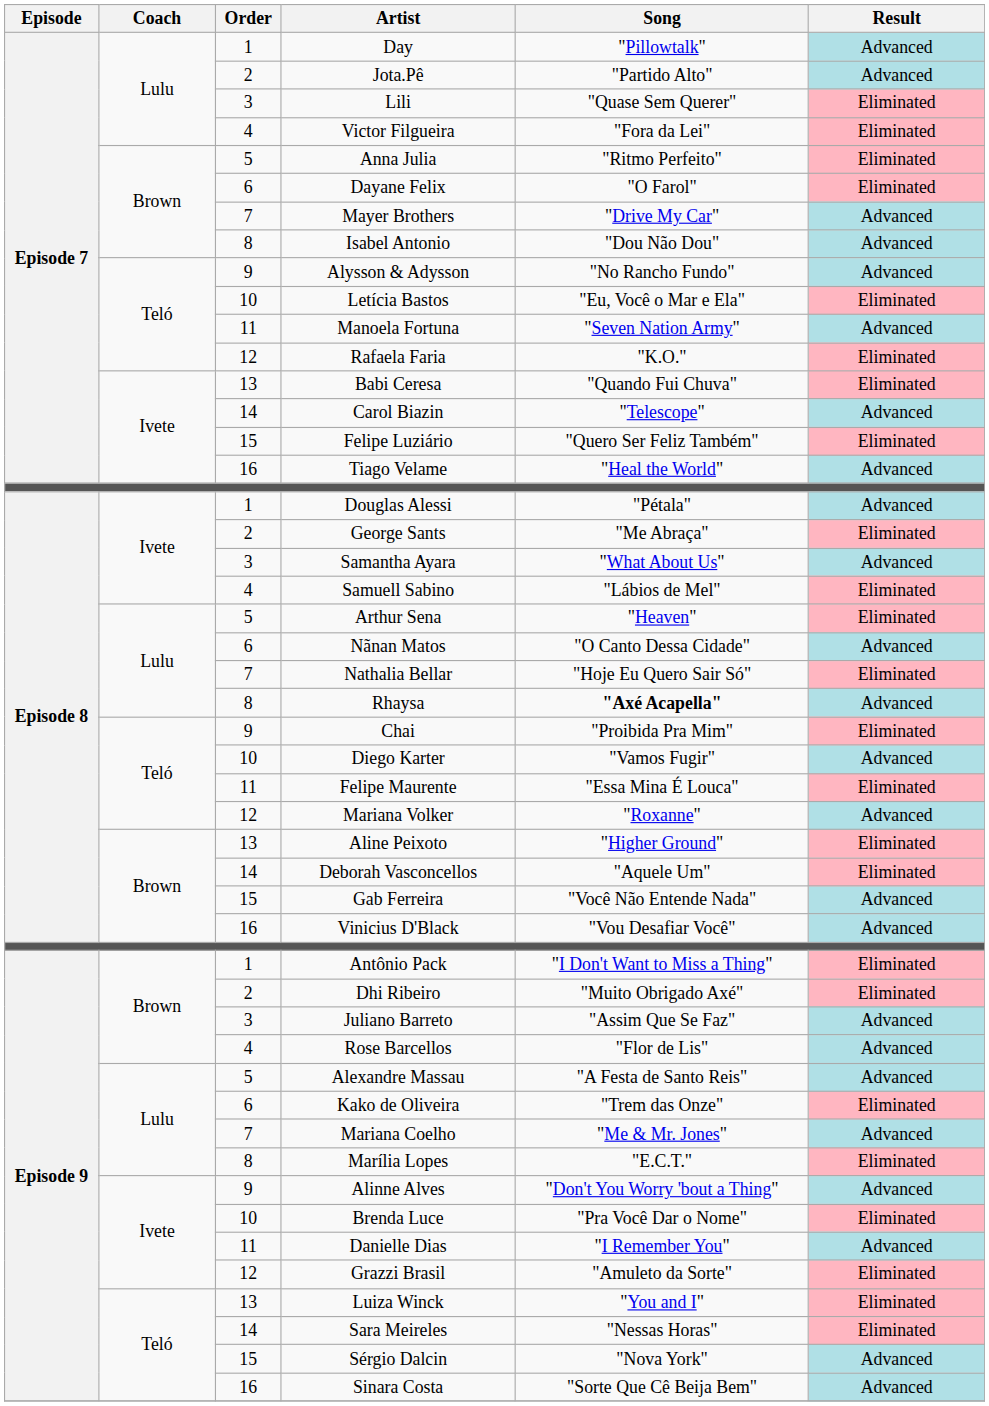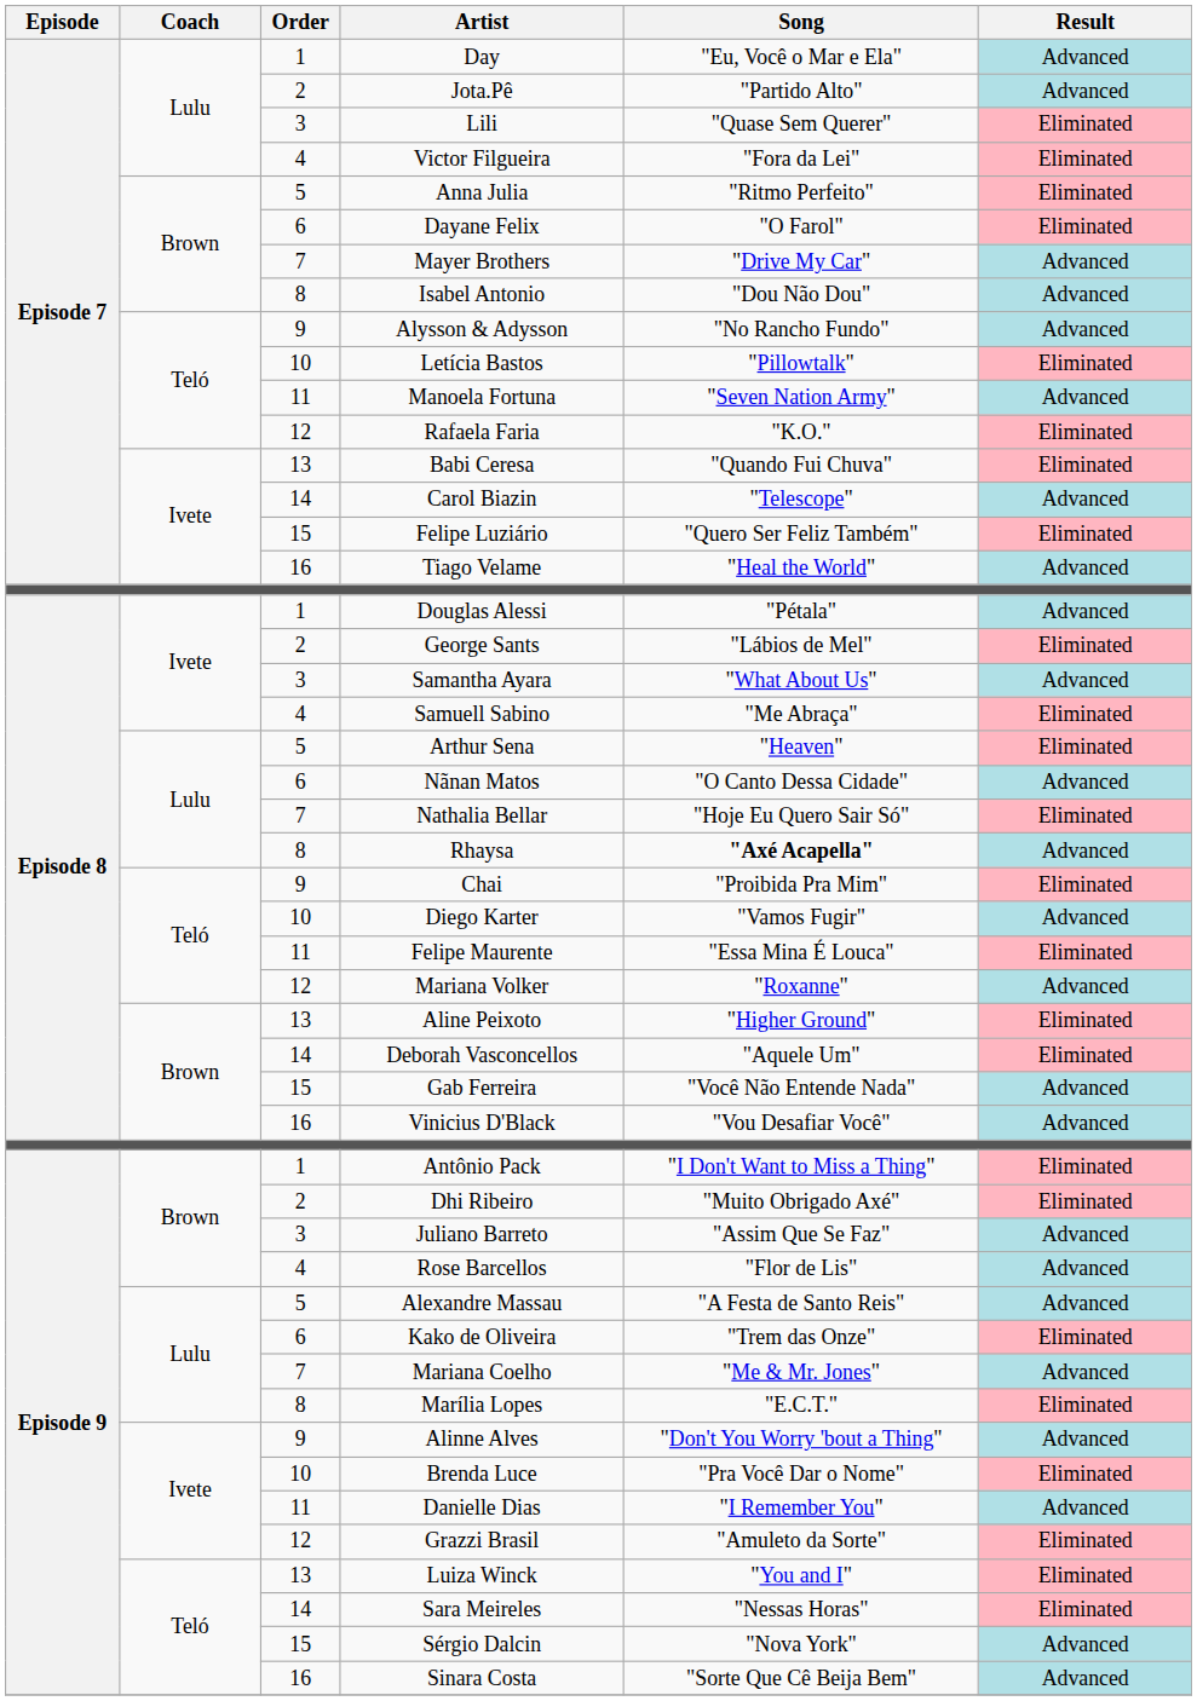 <table class="wikitable" style="text-align:center; width:100%;">
 <tr>
 <th scope="col" width="08%">Episode</th>
 <th scope="col" width="10%">Coach</th>
 <th scope="col" width="05%">Order</th>
 <th scope="col" width="20%">Artist</th>
 <th scope="col" width="25%">Song</th>
 <th scope="col" width="15%">Result</th>
 </tr>
 <tr>
 <th scope="col" rowspan=16>Episode 7<br></th>
 <td rowspan=4>Lulu</td>
 <td>1</td>
 <td>Day</td>
-<td>"<a href='#'>Pillowtalk</a>"</td>
+<td>"Eu, Você o Mar e Ela"</td>
 <td bgcolor=B0E0E6>Advanced</td>
 </tr>
 <tr>
 <td>2</td>
 <td>Jota.Pê</td>
 <td>"Partido Alto"</td>
 <td bgcolor=B0E0E6>Advanced</td>
 </tr>
 <tr>
 <td>3</td>
 <td>Lili</td>
 <td>"Quase Sem Querer"</td>
 <td bgcolor=FFB6C1>Eliminated</td>
 </tr>
 <tr>
 <td>4</td>
 <td>Victor Filgueira</td>
 <td>"Fora da Lei"</td>
 <td bgcolor=FFB6C1>Eliminated</td>
 </tr>
 <tr>
 <td rowspan=4>Brown</td>
 <td>5</td>
 <td>Anna Julia</td>
 <td>"Ritmo Perfeito"</td>
 <td bgcolor=FFB6C1>Eliminated</td>
 </tr>
 <tr>
 <td>6</td>
 <td>Dayane Felix</td>
 <td>"O Farol"</td>
 <td bgcolor=FFB6C1>Eliminated</td>
 </tr>
 <tr>
 <td>7</td>
 <td>Mayer Brothers</td>
 <td>"<a href='#'>Drive My Car</a>"</td>
 <td bgcolor=B0E0E6>Advanced</td>
 </tr>
 <tr>
 <td>8</td>
 <td>Isabel Antonio</td>
 <td>"Dou Não Dou"</td>
 <td bgcolor=B0E0E6>Advanced</td>
 </tr>
 <tr>
 <td rowspan=4>Teló</td>
 <td>9</td>
 <td>Alysson & Adysson</td>
 <td>"No Rancho Fundo"</td>
 <td bgcolor=B0E0E6>Advanced</td>
 </tr>
 <tr>
 <td>10</td>
 <td>Letícia Bastos</td>
-<td>"Eu, Você o Mar e Ela"</td>
+<td>"<a href='#'>Pillowtalk</a>"</td>
 <td bgcolor=FFB6C1>Eliminated</td>
 </tr>
 <tr>
 <td>11</td>
 <td>Manoela Fortuna</td>
 <td>"<a href='#'>Seven Nation Army</a>"</td>
 <td bgcolor=B0E0E6>Advanced</td>
 </tr>
 <tr>
 <td>12</td>
 <td>Rafaela Faria</td>
 <td>"K.O."</td>
 <td bgcolor=FFB6C1>Eliminated</td>
 </tr>
 <tr>
 <td rowspan=4>Ivete</td>
 <td>13</td>
 <td>Babi Ceresa</td>
 <td>"Quando Fui Chuva"</td>
 <td bgcolor=FFB6C1>Eliminated</td>
 </tr>
 <tr>
 <td>14</td>
 <td>Carol Biazin</td>
 <td>"<a href='#'>Telescope</a>"</td>
 <td bgcolor=B0E0E6>Advanced</td>
 </tr>
 <tr>
 <td>15</td>
 <td>Felipe Luziário</td>
 <td>"Quero Ser Feliz Também"</td>
 <td bgcolor=FFB6C1>Eliminated</td>
 </tr>
 <tr>
 <td>16</td>
 <td>Tiago Velame</td>
 <td>"<a href='#'>Heal the World</a>"</td>
 <td bgcolor=B0E0E6>Advanced</td>
 </tr>
 <tr>
 <td colspan="6" style="background:#555;"></td>
 </tr>
 <tr>
 <th scope="col" rowspan="16">Episode 8<br></th>
 <td rowspan=4>Ivete</td>
 <td>1</td>
 <td>Douglas Alessi</td>
 <td>"Pétala"</td>
 <td bgcolor=B0E0E6>Advanced</td>
 </tr>
 <tr>
 <td>2</td>
 <td>George Sants</td>
-<td>"Me Abraça"</td>
+<td>"Lábios de Mel"</td>
 <td bgcolor=FFB6C1>Eliminated</td>
 </tr>
 <tr>
 <td>3</td>
 <td>Samantha Ayara</td>
 <td>"<a href='#'>What About Us</a>"</td>
 <td bgcolor=B0E0E6>Advanced</td>
 </tr>
 <tr>
 <td>4</td>
 <td>Samuell Sabino</td>
-<td>"Lábios de Mel"</td>
+<td>"Me Abraça"</td>
 <td bgcolor=FFB6C1>Eliminated</td>
 </tr>
 <tr>
 <td rowspan=4>Lulu</td>
 <td>5</td>
 <td>Arthur Sena</td>
 <td>"<a href='#'>Heaven</a>"</td>
 <td bgcolor=FFB6C1>Eliminated</td>
 </tr>
 <tr>
 <td>6</td>
 <td>Nãnan Matos</td>
 <td>"O Canto Dessa Cidade"</td>
 <td bgcolor=B0E0E6>Advanced</td>
 </tr>
 <tr>
 <td>7</td>
 <td>Nathalia Bellar</td>
 <td>"Hoje Eu Quero Sair Só"</td>
 <td bgcolor=FFB6C1>Eliminated</td>
 </tr>
 <tr>
 <td>8</td>
 <td>Rhaysa</td>
 <td><strong>"Axé Acapella"</strong></td>
 <td bgcolor=B0E0E6>Advanced</td>
 </tr>
 <tr>
 <td rowspan=4>Teló</td>
 <td>9</td>
 <td>Chai</td>
 <td>"Proibida Pra Mim"</td>
 <td bgcolor=FFB6C1>Eliminated</td>
 </tr>
 <tr>
 <td>10</td>
 <td>Diego Karter</td>
 <td>"Vamos Fugir"</td>
 <td bgcolor=B0E0E6>Advanced</td>
 </tr>
 <tr>
 <td>11</td>
 <td>Felipe Maurente</td>
 <td>"Essa Mina É Louca"</td>
 <td bgcolor=FFB6C1>Eliminated</td>
 </tr>
 <tr>
 <td>12</td>
 <td>Mariana Volker</td>
 <td>"<a href='#'>Roxanne</a>"</td>
 <td bgcolor=B0E0E6>Advanced</td>
 </tr>
 <tr>
 <td rowspan=4>Brown</td>
 <td>13</td>
 <td>Aline Peixoto</td>
 <td>"<a href='#'>Higher Ground</a>"</td>
 <td bgcolor=FFB6C1>Eliminated</td>
 </tr>
 <tr>
 <td>14</td>
 <td>Deborah Vasconcellos</td>
 <td>"Aquele Um"</td>
 <td bgcolor=FFB6C1>Eliminated</td>
 </tr>
 <tr>
 <td>15</td>
 <td>Gab Ferreira</td>
 <td>"Você Não Entende Nada"</td>
 <td bgcolor=B0E0E6>Advanced</td>
 </tr>
 <tr>
 <td>16</td>
 <td>Vinicius D'Black</td>
 <td>"Vou Desafiar Você"</td>
 <td bgcolor=B0E0E6>Advanced</td>
 </tr>
 <tr>
 <td colspan="6" style="background:#555;"></td>
 </tr>
 <tr>
 <th scope="col" rowspan="16">Episode 9<br></th>
 <td rowspan=4>Brown</td>
 <td>1</td>
 <td>Antônio Pack</td>
 <td>"<a href='#'>I Don't Want to Miss a Thing</a>"</td>
 <td bgcolor=FFB6C1>Eliminated</td>
 </tr>
 <tr>
 <td>2</td>
 <td>Dhi Ribeiro</td>
 <td>"Muito Obrigado Axé"</td>
 <td bgcolor=FFB6C1>Eliminated</td>
 </tr>
 <tr>
 <td>3</td>
 <td>Juliano Barreto</td>
 <td>"Assim Que Se Faz"</td>
 <td bgcolor=B0E0E6>Advanced</td>
 </tr>
 <tr>
 <td>4</td>
 <td>Rose Barcellos</td>
 <td>"Flor de Lis"</td>
 <td bgcolor=B0E0E6>Advanced</td>
 </tr>
 <tr>
 <td rowspan=4>Lulu</td>
 <td>5</td>
 <td>Alexandre Massau</td>
 <td>"A Festa de Santo Reis"</td>
 <td bgcolor=B0E0E6>Advanced</td>
 </tr>
 <tr>
 <td>6</td>
 <td>Kako de Oliveira</td>
 <td>"Trem das Onze"</td>
 <td bgcolor=FFB6C1>Eliminated</td>
 </tr>
 <tr>
 <td>7</td>
 <td>Mariana Coelho</td>
 <td>"<a href='#'>Me & Mr. Jones</a>"</td>
 <td bgcolor=B0E0E6>Advanced</td>
 </tr>
 <tr>
 <td>8</td>
 <td>Marília Lopes</td>
 <td>"E.C.T."</td>
 <td bgcolor=FFB6C1>Eliminated</td>
 </tr>
 <tr>
 <td rowspan=4>Ivete</td>
 <td>9</td>
 <td>Alinne Alves</td>
 <td>"<a href='#'>Don't You Worry 'bout a Thing</a>"</td>
 <td bgcolor=B0E0E6>Advanced</td>
 </tr>
 <tr>
 <td>10</td>
 <td>Brenda Luce</td>
 <td>"Pra Você Dar o Nome"</td>
 <td bgcolor=FFB6C1>Eliminated</td>
 </tr>
 <tr>
 <td>11</td>
 <td>Danielle Dias</td>
 <td>"<a href='#'>I Remember You</a>"</td>
 <td bgcolor=B0E0E6>Advanced</td>
 </tr>
 <tr>
 <td>12</td>
 <td>Grazzi Brasil</td>
 <td>"Amuleto da Sorte"</td>
 <td bgcolor=FFB6C1>Eliminated</td>
 </tr>
 <tr>
 <td rowspan=4>Teló</td>
 <td>13</td>
 <td>Luiza Winck</td>
 <td>"<a href='#'>You and I</a>"</td>
 <td bgcolor=FFB6C1>Eliminated</td>
 </tr>
 <tr>
 <td>14</td>
 <td>Sara Meireles</td>
 <td>"Nessas Horas"</td>
 <td bgcolor=FFB6C1>Eliminated</td>
 </tr>
 <tr>
 <td>15</td>
 <td>Sérgio Dalcin</td>
 <td>"Nova York"</td>
 <td bgcolor=B0E0E6>Advanced</td>
 </tr>
 <tr>
 <td>16</td>
 <td>Sinara Costa</td>
 <td>"Sorte Que Cê Beija Bem"</td>
 <td bgcolor=B0E0E6>Advanced</td>
 </tr>
 <tr>
 </tr>
 </table>
